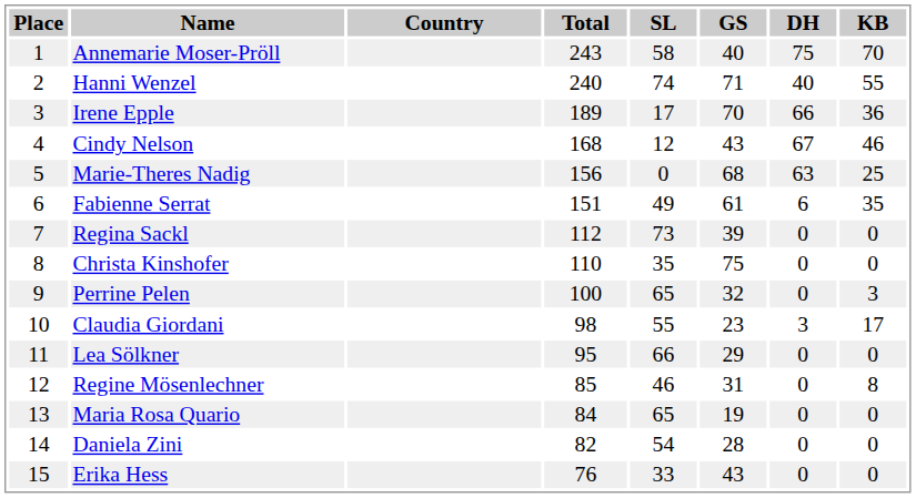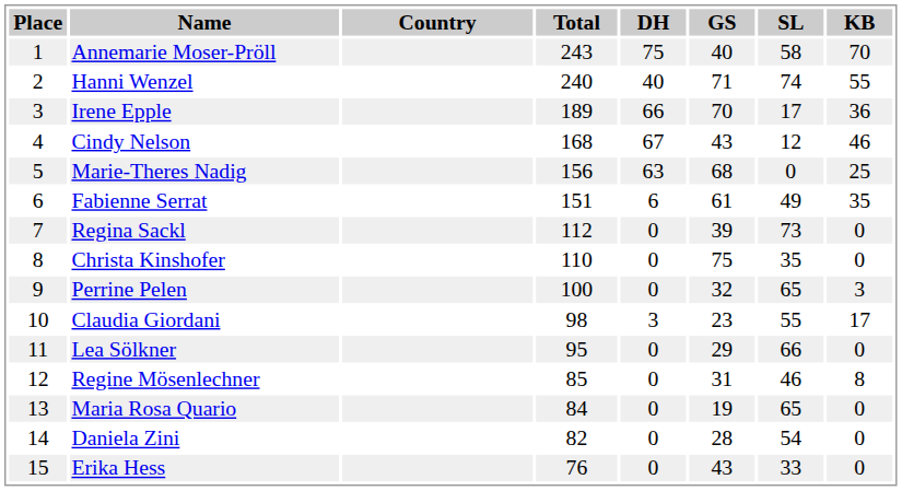 <table border="0" style="border: 1px solid #999; background-color:#FFFFFF; text-align:center; font-size:86%; line-height:15px;">
 <tr align="center" bgcolor="#CCCCCC">
 <th width=35>Place</th>
 <th width=170>Name</th>
 <th width=120>Country</th>
 <th width=50>Total</th>
+<th width=40>DH</th>
+<th width=40>GS</th>
 <th width=40>SL</th>
-<th width=40>GS</th>
-<th width=40>DH</th>
 <th width=40>KB</th>
 </tr>
 <tr bgcolor="#EFEFEF">
 <td>1</td>
 <td align="left"><a href='#'>Annemarie Moser-Pröll</a></td>
 <td align="left"></td>
 <td>243</td>
+<td>75</td>
+<td>40</td>
 <td>58</td>
-<td>40</td>
-<td>75</td>
 <td>70</td>
 </tr>
 <tr>
 <td>2</td>
 <td align="left"><a href='#'>Hanni Wenzel</a></td>
 <td align="left"></td>
 <td>240</td>
+<td>40</td>
+<td>71</td>
 <td>74</td>
-<td>71</td>
-<td>40</td>
 <td>55</td>
 </tr>
 <tr bgcolor="#EFEFEF">
 <td>3</td>
 <td align="left"><a href='#'>Irene Epple</a></td>
 <td align="left"></td>
 <td>189</td>
+<td>66</td>
+<td>70</td>
 <td>17</td>
-<td>70</td>
-<td>66</td>
 <td>36</td>
 </tr>
 <tr>
 <td>4</td>
 <td align="left"><a href='#'>Cindy Nelson</a></td>
 <td align="left"></td>
 <td>168</td>
+<td>67</td>
+<td>43</td>
 <td>12</td>
-<td>43</td>
-<td>67</td>
 <td>46</td>
 </tr>
 <tr bgcolor="#EFEFEF">
 <td>5</td>
 <td align="left"><a href='#'>Marie-Theres Nadig</a></td>
 <td align="left"></td>
 <td>156</td>
+<td>63</td>
+<td>68</td>
 <td>0</td>
-<td>68</td>
-<td>63</td>
 <td>25</td>
 </tr>
 <tr>
 <td>6</td>
 <td align="left"><a href='#'>Fabienne Serrat</a></td>
 <td align="left"></td>
 <td>151</td>
+<td>6</td>
+<td>61</td>
 <td>49</td>
-<td>61</td>
-<td>6</td>
 <td>35</td>
 </tr>
 <tr bgcolor="#EFEFEF">
 <td>7</td>
 <td align="left"><a href='#'>Regina Sackl</a></td>
 <td align="left"></td>
 <td>112</td>
+<td>0</td>
+<td>39</td>
 <td>73</td>
-<td>39</td>
-<td>0</td>
 <td>0</td>
 </tr>
 <tr>
 <td>8</td>
 <td align="left"><a href='#'>Christa Kinshofer</a></td>
 <td align="left"></td>
 <td>110</td>
+<td>0</td>
+<td>75</td>
 <td>35</td>
-<td>75</td>
-<td>0</td>
 <td>0</td>
 </tr>
 <tr bgcolor="#EFEFEF">
 <td>9</td>
 <td align="left"><a href='#'>Perrine Pelen</a></td>
 <td align="left"></td>
 <td>100</td>
+<td>0</td>
+<td>32</td>
 <td>65</td>
-<td>32</td>
-<td>0</td>
 <td>3</td>
 </tr>
 <tr>
 <td>10</td>
 <td align="left"><a href='#'>Claudia Giordani</a></td>
 <td align="left"></td>
 <td>98</td>
+<td>3</td>
+<td>23</td>
 <td>55</td>
-<td>23</td>
-<td>3</td>
 <td>17</td>
 </tr>
 <tr bgcolor="#EFEFEF">
 <td>11</td>
 <td align="left"><a href='#'>Lea Sölkner</a></td>
 <td align="left"></td>
 <td>95</td>
+<td>0</td>
+<td>29</td>
 <td>66</td>
-<td>29</td>
-<td>0</td>
 <td>0</td>
 </tr>
 <tr>
 <td>12</td>
 <td align="left"><a href='#'>Regine Mösenlechner</a></td>
 <td align="left"></td>
 <td>85</td>
+<td>0</td>
+<td>31</td>
 <td>46</td>
-<td>31</td>
-<td>0</td>
 <td>8</td>
 </tr>
 <tr bgcolor="#EFEFEF">
 <td>13</td>
 <td align="left"><a href='#'>Maria Rosa Quario</a></td>
 <td align="left"></td>
 <td>84</td>
+<td>0</td>
+<td>19</td>
 <td>65</td>
-<td>19</td>
-<td>0</td>
 <td>0</td>
 </tr>
 <tr>
 <td>14</td>
 <td align="left"><a href='#'>Daniela Zini</a></td>
 <td align="left"></td>
 <td>82</td>
+<td>0</td>
+<td>28</td>
 <td>54</td>
-<td>28</td>
-<td>0</td>
 <td>0</td>
 </tr>
 <tr bgcolor="#EFEFEF">
 <td>15</td>
 <td align="left"><a href='#'>Erika Hess</a></td>
 <td align="left"></td>
 <td>76</td>
+<td>0</td>
+<td>43</td>
 <td>33</td>
-<td>43</td>
-<td>0</td>
 <td>0</td>
 </tr>
 </table>
